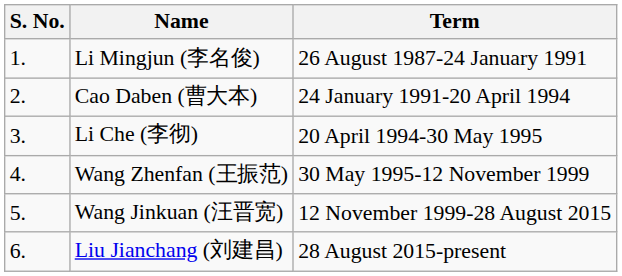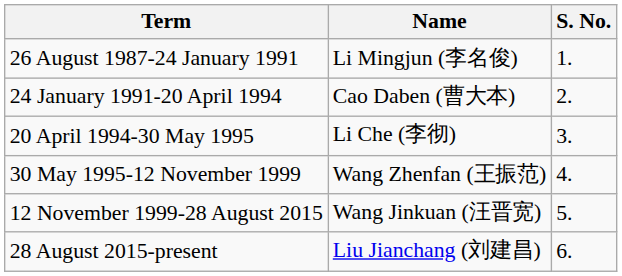 <table class="wikitable">
 <tr>
+<th>Term</th>
+<th>Name</th>
 <th>S. No.</th>
-<th>Name</th>
-<th>Term</th>
 </tr>
 <tr>
+<td>26 August 1987-24 January 1991</td>
+<td>Li Mingjun (李名俊)</td>
 <td>1.</td>
-<td>Li Mingjun (李名俊)</td>
-<td>26 August 1987-24 January 1991</td>
 </tr>
 <tr>
+<td>24 January 1991-20 April 1994</td>
+<td>Cao Daben (曹大本)</td>
 <td>2.</td>
-<td>Cao Daben (曹大本)</td>
-<td>24 January 1991-20 April 1994</td>
 </tr>
 <tr>
+<td>20 April 1994-30 May 1995</td>
+<td>Li Che (李彻)</td>
 <td>3.</td>
-<td>Li Che (李彻)</td>
-<td>20 April 1994-30 May 1995</td>
 </tr>
 <tr>
+<td>30 May 1995-12 November 1999</td>
+<td>Wang Zhenfan (王振范)</td>
 <td>4.</td>
-<td>Wang Zhenfan (王振范)</td>
-<td>30 May 1995-12 November 1999</td>
 </tr>
 <tr>
+<td>12 November 1999-28 August 2015</td>
+<td>Wang Jinkuan (汪晋宽)</td>
 <td>5.</td>
-<td>Wang Jinkuan (汪晋宽)</td>
-<td>12 November 1999-28 August 2015</td>
 </tr>
 <tr>
+<td>28 August 2015-present</td>
+<td><a href='#'>Liu Jianchang</a> (刘建昌)</td>
 <td>6.</td>
-<td><a href='#'>Liu Jianchang</a> (刘建昌)</td>
-<td>28 August 2015-present</td>
 </tr>
 </table>
